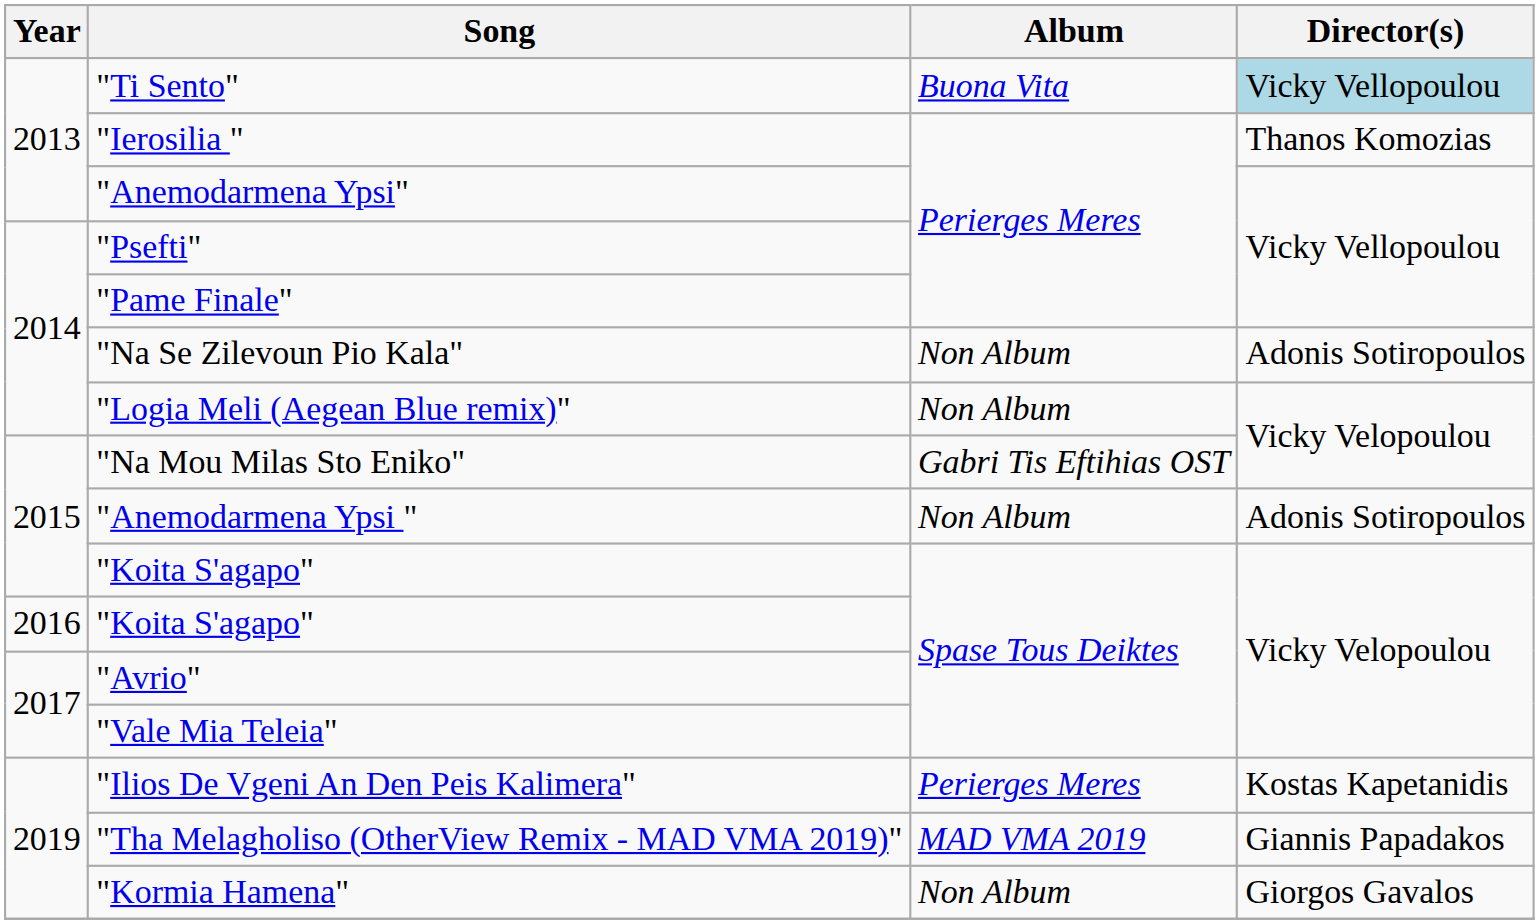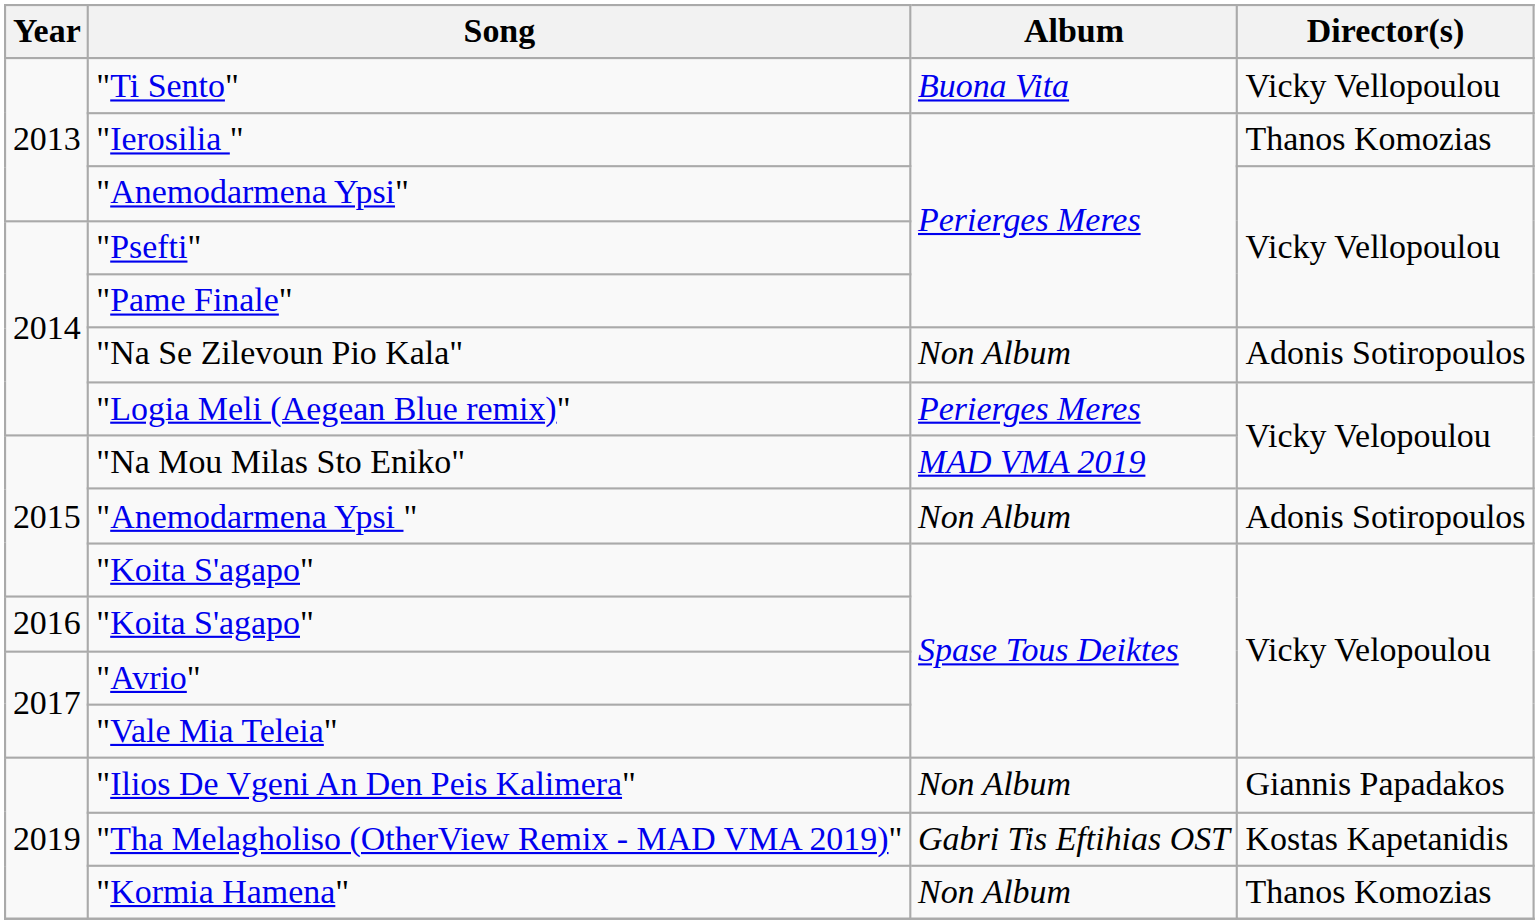 <table class="wikitable">
 <tr>
 <th>Year</th>
 <th>Song</th>
 <th>Album</th>
 <th>Director(s)</th>
 </tr>
 <tr>
 <td rowspan="3">2013</td>
 <td>"<a href='#'>Ti Sento</a>" </td>
 <td><em><a href='#'>Buona Vita</a></em></td>
-<td style="background: lightblue;">Vicky Vellopoulou</td>
+<td>Vicky Vellopoulou</td>
 </tr>
 <tr>
 <td>"<a href='#'>Ierosilia </a>" </td>
 <td rowspan="4"><em><a href='#'>Perierges Meres</a></em></td>
 <td>Thanos Komozias</td>
 </tr>
 <tr>
 <td>"<a href='#'>Anemodarmena Ypsi</a>"</td>
 <td rowspan="3">Vicky Vellopoulou</td>
 </tr>
 <tr>
 <td rowspan="4">2014</td>
 <td>"<a href='#'>Psefti</a>"</td>
 </tr>
 <tr>
 <td>"<a href='#'>Pame Finale</a>"</td>
 </tr>
 <tr>
 <td>"Na Se Zilevoun Pio Kala" </td>
 <td><em>Non Album</em></td>
 <td>Adonis Sotiropoulos</td>
 </tr>
 <tr>
 <td>"<a href='#'>Logia Meli (Aegean Blue remix)</a>"</td>
-<td><em>Non Album</em></td>
+<td><em><a href='#'>Perierges Meres</a></em></td>
 <td rowspan="2">Vicky Velopoulou</td>
 </tr>
 <tr>
 <td rowspan="3">2015</td>
 <td>"Na Mou Milas Sto Eniko"</td>
-<td><em>Gabri Tis Eftihias OST</em></td>
+<td><em><a href='#'>MAD VMA 2019</a></em></td>
 </tr>
 <tr>
 <td>"<a href='#'>Anemodarmena Ypsi </a>" </td>
 <td><em>Non Album</em></td>
 <td>Adonis Sotiropoulos</td>
 </tr>
 <tr>
 <td>"<a href='#'>Koita S'agapo</a>"</td>
 <td rowspan="4"><em><a href='#'>Spase Tous Deiktes</a></em></td>
 <td rowspan="4">Vicky Velopoulou</td>
 </tr>
 <tr>
 <td>2016</td>
 <td>"<a href='#'>Koita S'agapo</a>" </td>
 </tr>
 <tr>
 <td rowspan="2">2017</td>
 <td>"<a href='#'>Avrio</a>"</td>
 </tr>
 <tr>
 <td>"<a href='#'>Vale Mia Teleia</a>"</td>
 </tr>
 <tr>
 <td rowspan="3">2019</td>
 <td>"<a href='#'>Ilios De Vgeni An Den Peis Kalimera</a>"</td>
-<td><em><a href='#'>Perierges Meres</a></em></td>
-<td>Kostas Kapetanidis</td>
+<td><em>Non Album</em></td>
+<td>Giannis Papadakos</td>
 </tr>
 <tr>
 <td>"<a href='#'>Tha Melagholiso (OtherView Remix - MAD VMA 2019)</a>" </td>
-<td><em><a href='#'>MAD VMA 2019</a></em></td>
-<td>Giannis Papadakos</td>
+<td><em>Gabri Tis Eftihias OST</em></td>
+<td>Kostas Kapetanidis</td>
 </tr>
 <tr>
 <td>"<a href='#'>Kormia Hamena</a>"</td>
 <td><em>Non Album</em></td>
-<td>Giorgos Gavalos</td>
+<td>Thanos Komozias</td>
 </tr>
 <tr>
 </tr>
 </table>
